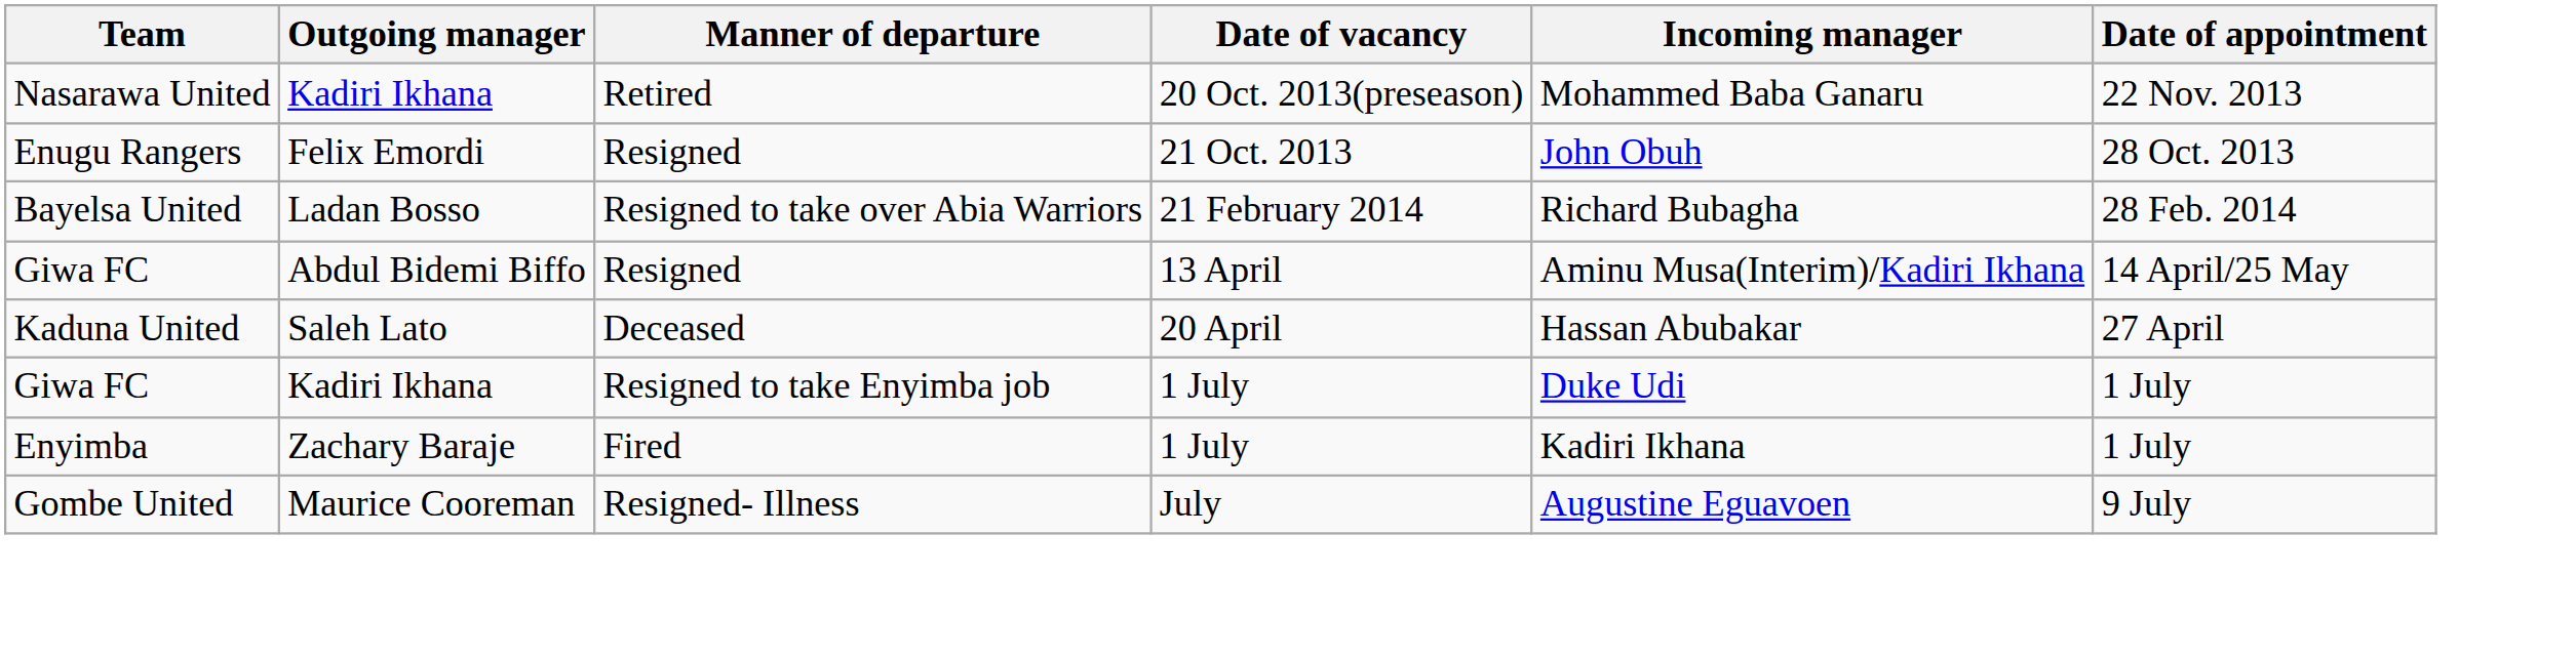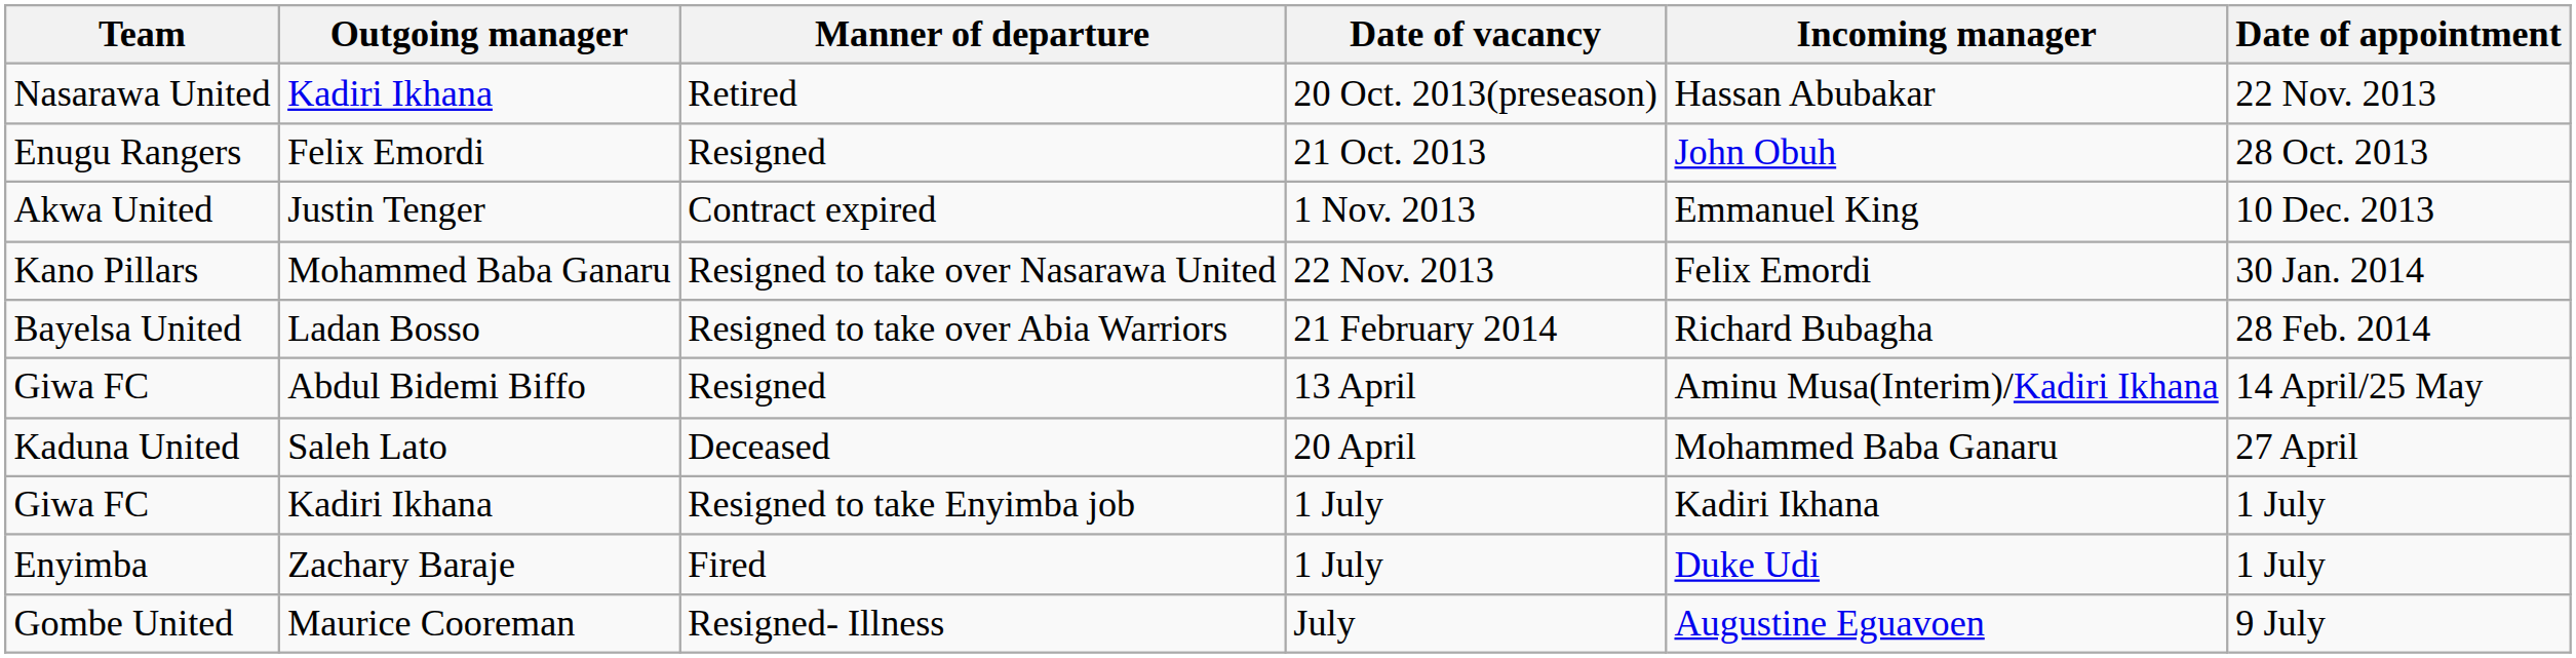 <table class="wikitable">
 <tr>
 <th>Team</th>
 <th>Outgoing manager</th>
 <th>Manner of departure</th>
 <th>Date of vacancy</th>
 <th>Incoming manager</th>
 <th>Date of appointment</th>
 </tr>
 <tr>
 <td>Nasarawa United</td>
 <td><a href='#'>Kadiri Ikhana</a></td>
 <td>Retired</td>
 <td>20 Oct. 2013(preseason)</td>
-<td>Mohammed Baba Ganaru</td>
+<td>Hassan Abubakar</td>
 <td>22 Nov. 2013</td>
 </tr>
 <tr>
 <td>Enugu Rangers</td>
 <td>Felix Emordi</td>
 <td>Resigned</td>
 <td>21 Oct. 2013</td>
 <td><a href='#'>John Obuh</a></td>
 <td>28 Oct. 2013</td>
+</tr>
+<tr>
+<td>Akwa United</td>
+<td>Justin Tenger</td>
+<td>Contract expired</td>
+<td>1 Nov. 2013</td>
+<td>Emmanuel King</td>
+<td>10 Dec. 2013</td>
+</tr>
+<tr>
+<td>Kano Pillars</td>
+<td>Mohammed Baba Ganaru</td>
+<td>Resigned to take over Nasarawa United</td>
+<td>22 Nov. 2013</td>
+<td>Felix Emordi</td>
+<td>30 Jan. 2014</td>
 </tr>
 <tr>
 <td>Bayelsa United</td>
 <td>Ladan Bosso</td>
 <td>Resigned to take over Abia Warriors</td>
 <td>21 February 2014</td>
 <td>Richard Bubagha</td>
 <td>28 Feb. 2014</td>
 </tr>
 <tr>
 <td>Giwa FC</td>
 <td>Abdul Bidemi Biffo</td>
 <td>Resigned </td>
 <td>13 April</td>
 <td>Aminu Musa(Interim)/<a href='#'>Kadiri Ikhana</a></td>
 <td>14 April/25 May</td>
 </tr>
 <tr>
 <td>Kaduna United</td>
 <td>Saleh Lato</td>
 <td>Deceased</td>
 <td>20 April</td>
-<td>Hassan Abubakar</td>
+<td>Mohammed Baba Ganaru</td>
 <td>27 April </td>
 </tr>
 <tr>
 <td>Giwa FC</td>
 <td>Kadiri Ikhana</td>
 <td>Resigned to take Enyimba job </td>
 <td>1 July</td>
-<td><a href='#'>Duke Udi</a></td>
+<td>Kadiri Ikhana</td>
 <td>1 July</td>
 </tr>
 <tr>
 <td>Enyimba</td>
 <td>Zachary Baraje</td>
 <td>Fired</td>
 <td>1 July</td>
-<td>Kadiri Ikhana</td>
+<td><a href='#'>Duke Udi</a></td>
 <td>1 July</td>
 </tr>
 <tr>
 <td>Gombe United</td>
 <td>Maurice Cooreman</td>
 <td>Resigned- Illness</td>
 <td>July</td>
 <td><a href='#'>Augustine Eguavoen</a></td>
 <td>9 July</td>
 </tr>
 </table>
